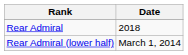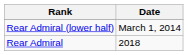 <table class="wikitable">
 <tr>
 <th>Rank</th>
 <th>Date</th>
 </tr>
 <tr>
 </tr>
 <tr>
+<td> <a href='#'>Rear Admiral (lower half)</a></td>
+<td>March 1, 2014</td>
+</tr>
+<tr>
 <td> <a href='#'>Rear Admiral</a></td>
 <td>2018</td>
 </tr>
-<tr>
-<td> <a href='#'>Rear Admiral (lower half)</a></td>
-<td>March 1, 2014</td>
-</tr>
 </table>
